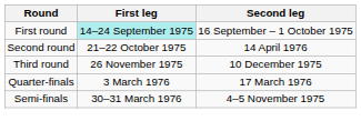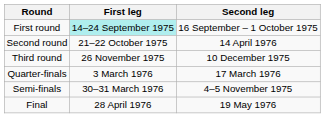 <table class="wikitable" style="text-align:center">
 <tr>
 <th>Round</th>
 <th>First leg</th>
 <th>Second leg</th>
 </tr>
 <tr>
 <td>First round</td>
 <td style="background: paleturquoise;">14–24 September 1975</td>
 <td>16 September – 1 October 1975</td>
 </tr>
 <tr>
 <td>Second round</td>
 <td>21–22 October 1975</td>
 <td>14 April 1976</td>
 </tr>
 <tr>
 <td>Third round</td>
 <td>26 November 1975</td>
 <td>10 December 1975</td>
 </tr>
 <tr>
 <td>Quarter-finals</td>
 <td>3 March 1976</td>
 <td>17 March 1976</td>
 </tr>
 <tr>
 <td>Semi-finals</td>
 <td>30–31 March 1976</td>
 <td>4–5 November 1975</td>
 </tr>
+<tr>
+<td>Final</td>
+<td>28 April 1976</td>
+<td>19 May 1976</td>
+</tr>
 </table>
